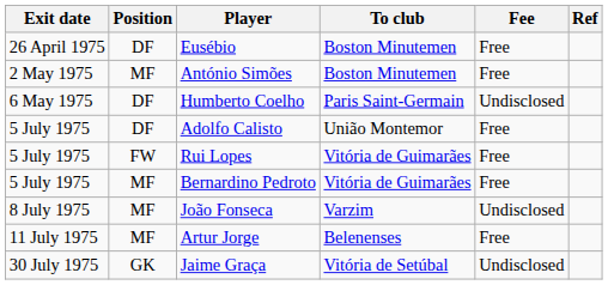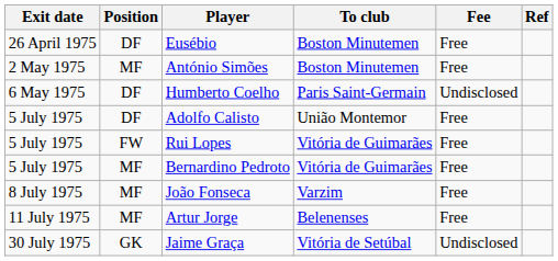 <table class="wikitable">
 <tr>
 <th><strong>Exit date</strong></th>
 <th><strong>Position</strong></th>
 <th><strong>Player</strong></th>
 <th><strong>To club</strong></th>
 <th><strong>Fee</strong></th>
 <th><strong>Ref</strong></th>
 </tr>
 <tr>
 <td>26 April 1975</td>
 <td style="text-align:center;">DF</td>
 <td style="text-align:left;"><a href='#'>Eusébio</a></td>
 <td style="text-align:left;"><a href='#'>Boston Minutemen</a></td>
 <td>Free</td>
 <td></td>
 </tr>
 <tr>
 <td>2 May 1975</td>
 <td style="text-align:center;">MF</td>
 <td style="text-align:left;"><a href='#'>António Simões</a></td>
 <td style="text-align:left;"><a href='#'>Boston Minutemen</a></td>
 <td>Free</td>
 <td></td>
 </tr>
 <tr>
 <td>6 May 1975</td>
 <td style="text-align:center;">DF</td>
 <td style="text-align:left;"><a href='#'>Humberto Coelho</a></td>
 <td style="text-align:left;"><a href='#'>Paris Saint-Germain</a></td>
 <td>Undisclosed</td>
 <td></td>
 </tr>
 <tr>
 <td>5 July 1975</td>
 <td style="text-align:center;">DF</td>
 <td style="text-align:left;"><a href='#'>Adolfo Calisto</a></td>
 <td style="text-align:left;">União Montemor</td>
 <td>Free</td>
 <td></td>
 </tr>
 <tr>
 <td>5 July 1975</td>
 <td style="text-align:center;">FW</td>
 <td style="text-align:left;"><a href='#'>Rui Lopes</a></td>
 <td style="text-align:left;"><a href='#'>Vitória de Guimarães</a></td>
 <td>Free</td>
 <td></td>
 </tr>
 <tr>
 <td>5 July 1975</td>
 <td style="text-align:center;">MF</td>
 <td style="text-align:left;"><a href='#'>Bernardino Pedroto</a></td>
 <td style="text-align:left;"><a href='#'>Vitória de Guimarães</a></td>
 <td>Free</td>
 <td></td>
 </tr>
 <tr>
 <td>8 July 1975</td>
 <td style="text-align:center;">MF</td>
 <td style="text-align:left;"><a href='#'>João Fonseca</a></td>
 <td style="text-align:left;"><a href='#'>Varzim</a></td>
-<td>Undisclosed</td>
+<td>Free</td>
 <td></td>
 </tr>
 <tr>
 <td>11 July 1975</td>
 <td style="text-align:center;">MF</td>
 <td style="text-align:left;"><a href='#'>Artur Jorge</a></td>
 <td style="text-align:left;"><a href='#'>Belenenses</a></td>
 <td>Free</td>
 <td></td>
 </tr>
 <tr>
 <td>30 July 1975</td>
 <td style="text-align:center;">GK</td>
 <td style="text-align:left;"><a href='#'>Jaime Graça</a></td>
 <td style="text-align:left;"><a href='#'>Vitória de Setúbal</a></td>
 <td>Undisclosed</td>
 <td></td>
 </tr>
 </table>
